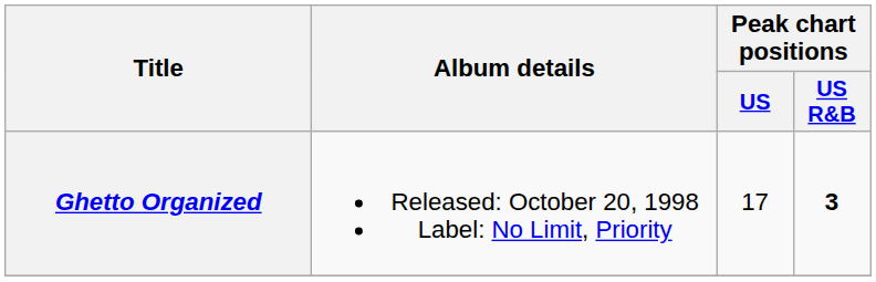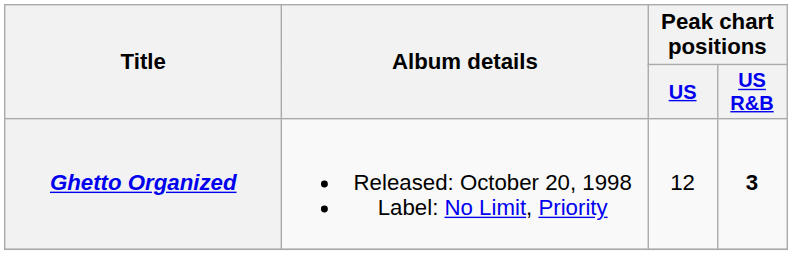 <table class="wikitable plainrowheaders" style="text-align:center;">
 <tr>
 <th scope="col" rowspan="2" style="width:12em;">Title</th>
 <th scope="col" rowspan="2" style="width:16em;">Album details</th>
 <th scope="col" colspan="2">Peak chart positions</th>
 </tr>
 <tr>
 <th scope="col" style="width:3em;font-size:90%;"><a href='#'>US</a></th>
 <th scope="col" style="width:3em;font-size:90%;"><a href='#'>US R&B</a></th>
 </tr>
 <tr>
 <th scope="row"><em><a href='#'>Ghetto Organized</a></em></th>
 <td><br><ul><li>Released: October 20, 1998</li><li>Label: <a href='#'>No Limit</a>, <a href='#'>Priority</a></li></ul></td>
-<td>17</td>
+<td>12</td>
 <td><strong>3</strong></td>
 </tr>
 <tr>
 </tr>
 </table>
